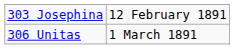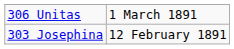 <table class="wikitable" align="right" style="margin: 1em; margin-top: 0;">
 <tr>
+</tr>
+<tr>
+<td><a href='#'>306 Unitas</a></td>
+<td>1 March 1891</td>
 </tr>
 <tr>
 <td><a href='#'>303 Josephina</a></td>
 <td>12 February 1891</td>
 </tr>
-<tr>
-<td><a href='#'>306 Unitas</a></td>
-<td>1 March 1891</td>
-</tr>
 </table>
